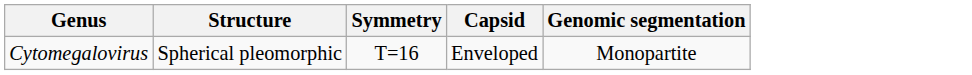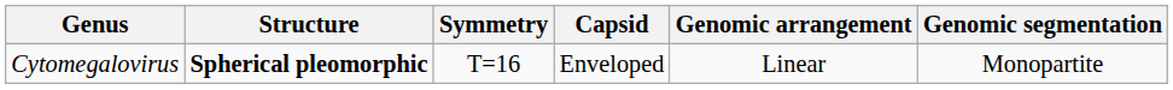 <table class="wikitable sortable" style="text-align:center">
 <tr>
 <th>Genus</th>
 <th>Structure</th>
 <th>Symmetry</th>
 <th>Capsid</th>
+<th>Genomic arrangement</th>
 <th>Genomic segmentation</th>
 </tr>
 <tr>
 <td><em>Cytomegalovirus</em></td>
-<td>Spherical pleomorphic</td>
+<td><strong>Spherical pleomorphic</strong></td>
 <td>T=16</td>
 <td>Enveloped</td>
+<td>Linear</td>
 <td>Monopartite</td>
 </tr>
 </table>
